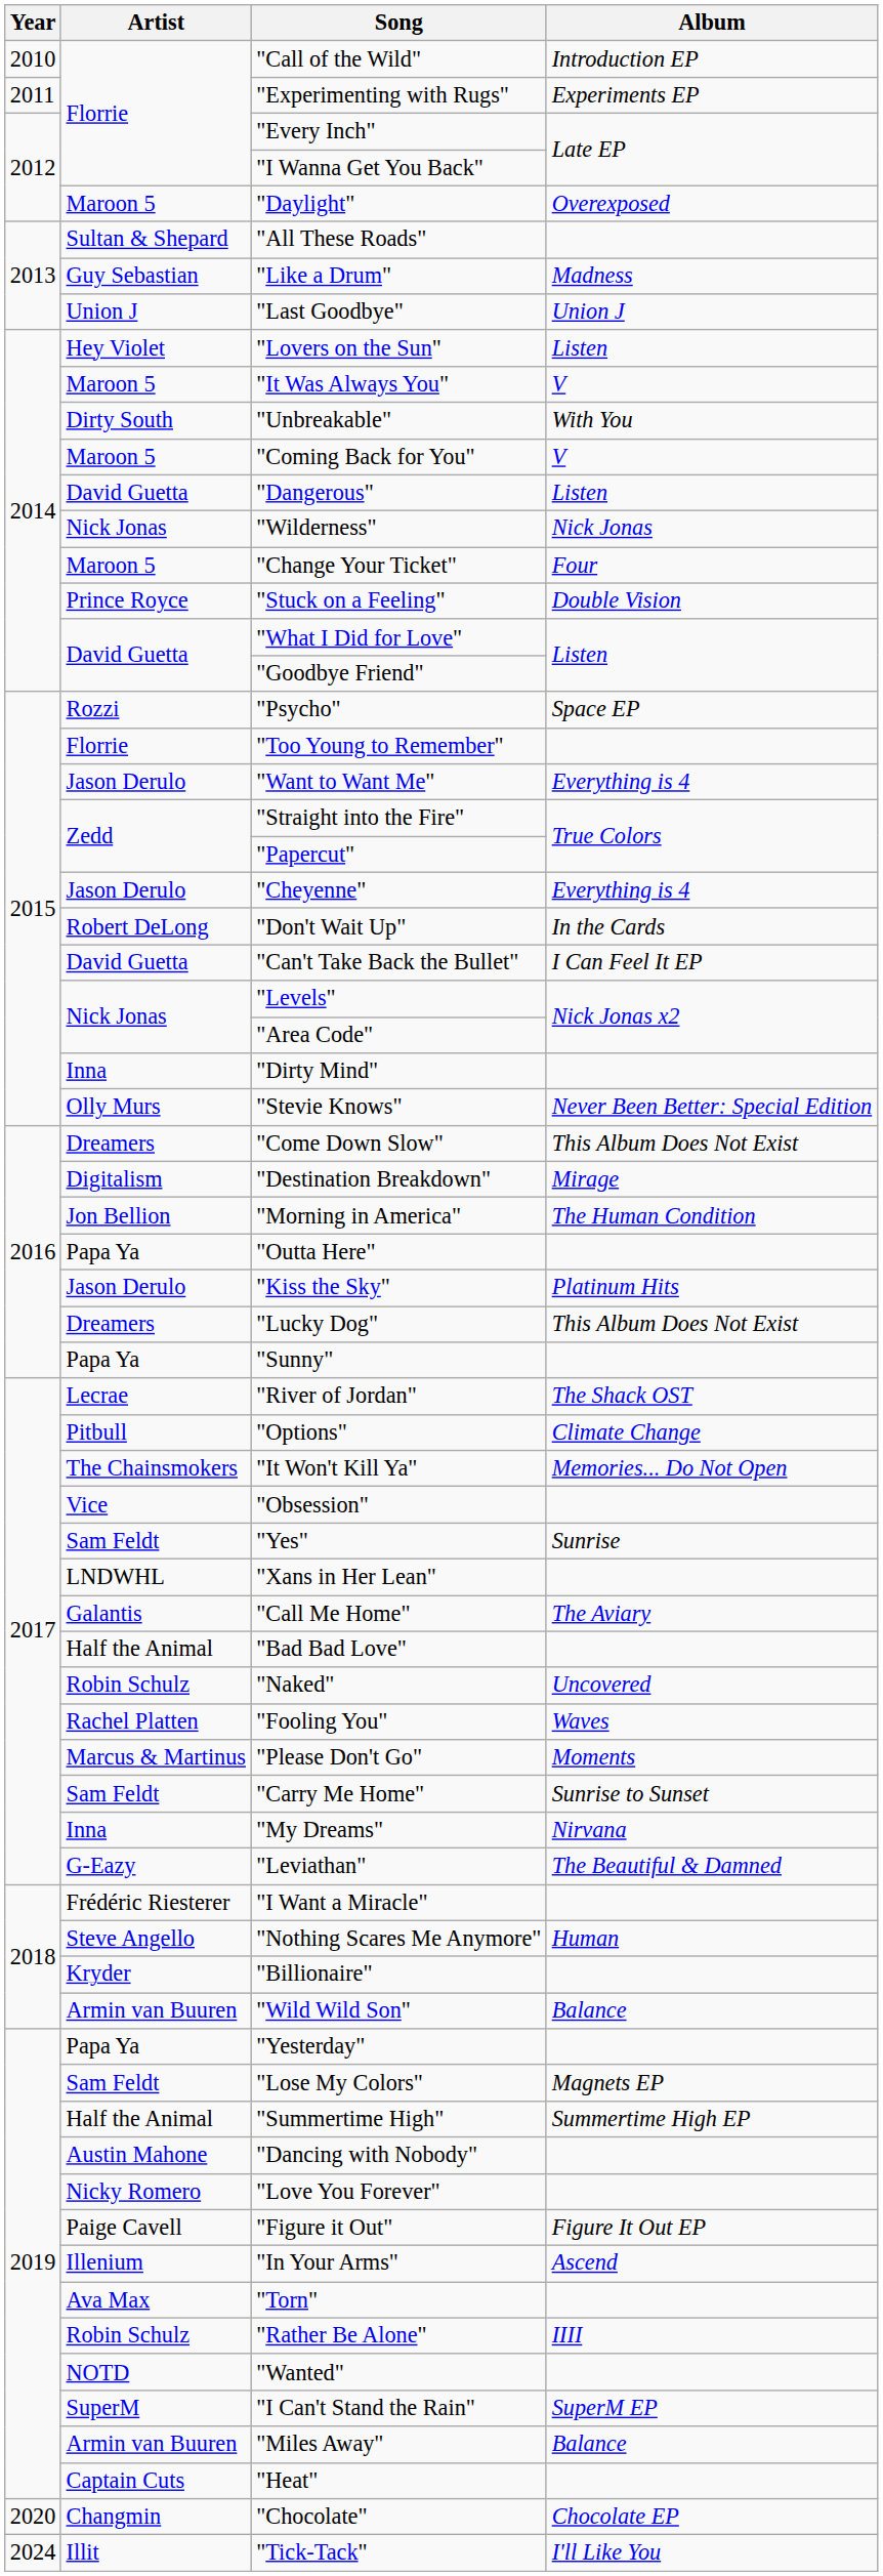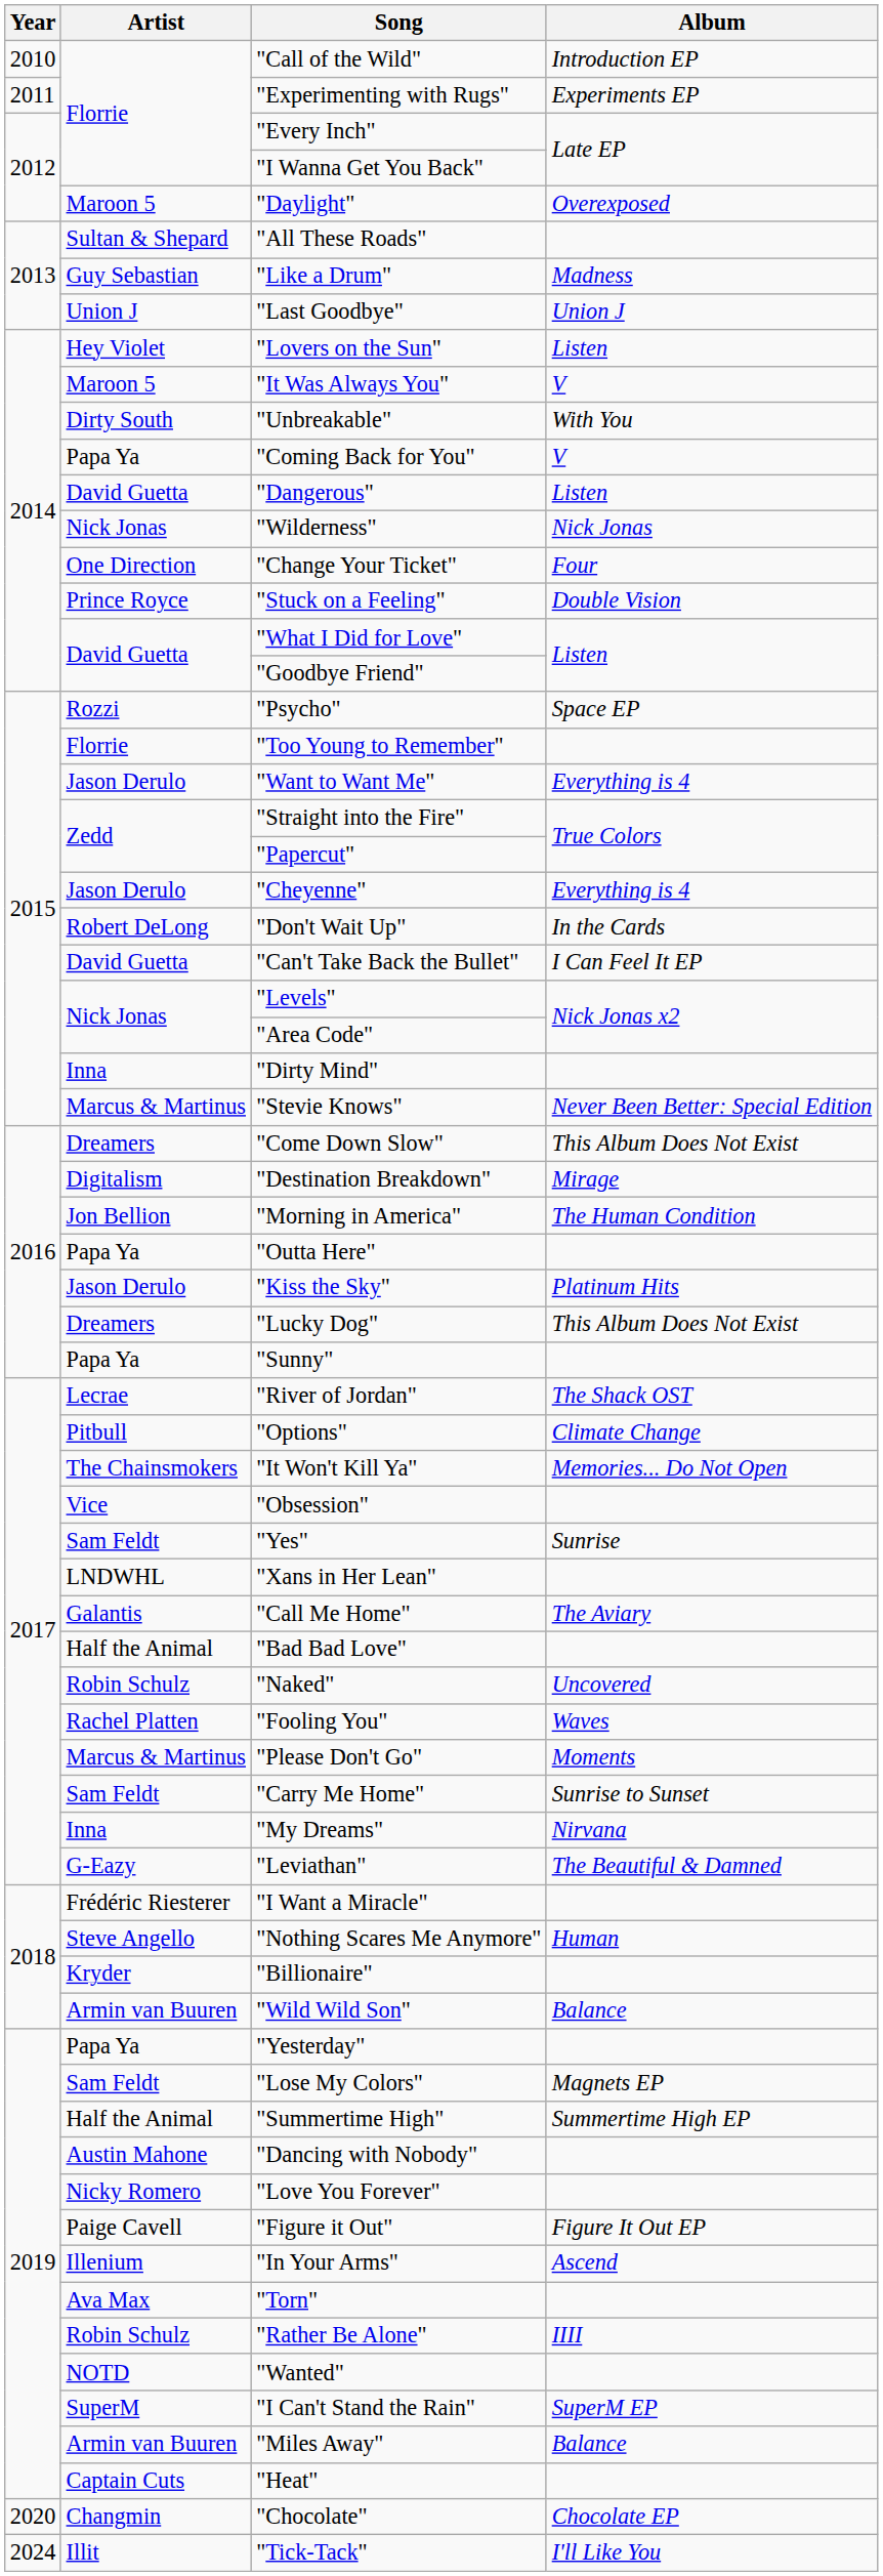 <table class="wikitable">
 <tr>
 <th>Year</th>
 <th>Artist</th>
 <th>Song</th>
 <th>Album</th>
 </tr>
 <tr>
 <td>2010</td>
 <td rowspan="4"><a href='#'>Florrie</a></td>
 <td>"Call of the Wild"</td>
 <td><em>Introduction EP</em></td>
 </tr>
 <tr>
 <td>2011</td>
 <td>"Experimenting with Rugs"</td>
 <td><em>Experiments EP</em></td>
 </tr>
 <tr>
 <td rowspan="3">2012</td>
 <td>"Every Inch"</td>
 <td rowspan="2"><em>Late EP</em></td>
 </tr>
 <tr>
 <td>"I Wanna Get You Back"</td>
 </tr>
 <tr>
 <td><a href='#'>Maroon 5</a></td>
 <td>"<a href='#'>Daylight</a>"</td>
 <td><em><a href='#'>Overexposed</a></em></td>
 </tr>
 <tr>
 <td rowspan="3">2013</td>
 <td><a href='#'>Sultan & Shepard</a></td>
 <td>"All These Roads" </td>
 <td></td>
 </tr>
 <tr>
 <td><a href='#'>Guy Sebastian</a></td>
 <td>"<a href='#'>Like a Drum</a>"</td>
 <td><em><a href='#'>Madness</a></em></td>
 </tr>
 <tr>
 <td><a href='#'>Union J</a></td>
 <td>"Last Goodbye"</td>
 <td><em><a href='#'>Union J</a></em></td>
 </tr>
 <tr>
 <td rowspan="10">2014</td>
 <td><a href='#'>Hey Violet</a></td>
 <td>"<a href='#'>Lovers on the Sun</a>" </td>
 <td><em><a href='#'>Listen</a></em></td>
 </tr>
 <tr>
 <td><a href='#'>Maroon 5</a></td>
 <td>"<a href='#'>It Was Always You</a>"</td>
 <td><em><a href='#'>V</a></em></td>
 </tr>
 <tr>
 <td><a href='#'>Dirty South</a></td>
 <td>"Unbreakable" </td>
 <td><em>With You</em></td>
 </tr>
 <tr>
-<td><a href='#'>Maroon 5</a></td>
+<td>Papa Ya</td>
 <td>"Coming Back for You"</td>
 <td><em><a href='#'>V</a></em></td>
 </tr>
 <tr>
 <td><a href='#'>David Guetta</a></td>
 <td>"<a href='#'>Dangerous</a>" </td>
 <td><em><a href='#'>Listen</a></em></td>
 </tr>
 <tr>
 <td><a href='#'>Nick Jonas</a></td>
 <td>"Wilderness"</td>
 <td><em><a href='#'>Nick Jonas</a></em></td>
 </tr>
 <tr>
-<td><a href='#'>Maroon 5</a></td>
+<td><a href='#'>One Direction</a></td>
 <td>"Change Your Ticket"</td>
 <td><em><a href='#'>Four</a></em></td>
 </tr>
 <tr>
 <td><a href='#'>Prince Royce</a></td>
 <td>"<a href='#'>Stuck on a Feeling</a>" </td>
 <td><em><a href='#'>Double Vision</a></em></td>
 </tr>
 <tr>
 <td rowspan="2"><a href='#'>David Guetta</a></td>
 <td>"<a href='#'>What I Did for Love</a>" </td>
 <td rowspan="2"><em><a href='#'>Listen</a></em></td>
 </tr>
 <tr>
 <td>"Goodbye Friend" </td>
 </tr>
 <tr>
 <td rowspan="12">2015</td>
 <td><a href='#'>Rozzi</a></td>
 <td>"Psycho"</td>
 <td><em>Space EP</em></td>
 </tr>
 <tr>
 <td><a href='#'>Florrie</a></td>
 <td>"<a href='#'>Too Young to Remember</a>"</td>
 <td></td>
 </tr>
 <tr>
 <td><a href='#'>Jason Derulo</a></td>
 <td>"<a href='#'>Want to Want Me</a>"</td>
 <td><em><a href='#'>Everything is 4</a></em></td>
 </tr>
 <tr>
 <td rowspan="2"><a href='#'>Zedd</a></td>
 <td>"Straight into the Fire"</td>
 <td rowspan="2"><em><a href='#'>True Colors</a></em></td>
 </tr>
 <tr>
 <td>"<a href='#'>Papercut</a>" </td>
 </tr>
 <tr>
 <td><a href='#'>Jason Derulo</a></td>
 <td>"<a href='#'>Cheyenne</a>"</td>
 <td><em><a href='#'>Everything is 4</a></em></td>
 </tr>
 <tr>
 <td><a href='#'>Robert DeLong</a></td>
 <td>"Don't Wait Up"</td>
 <td><em>In the Cards</em></td>
 </tr>
 <tr>
 <td><a href='#'>David Guetta</a></td>
 <td>"Can't Take Back the Bullet"</td>
 <td><em>I Can Feel It EP</em></td>
 </tr>
 <tr>
 <td rowspan="2"><a href='#'>Nick Jonas</a></td>
 <td>"<a href='#'>Levels</a>"</td>
 <td rowspan="2"><em><a href='#'>Nick Jonas x2</a></em></td>
 </tr>
 <tr>
 <td>"Area Code"</td>
 </tr>
 <tr>
 <td><a href='#'>Inna</a></td>
 <td>"Dirty Mind" </td>
 <td></td>
 </tr>
 <tr>
-<td><a href='#'>Olly Murs</a></td>
+<td><a href='#'>Marcus & Martinus</a></td>
 <td>"Stevie Knows"</td>
 <td><em><a href='#'>Never Been Better: Special Edition</a></em></td>
 </tr>
 <tr>
 <td rowspan="7">2016</td>
 <td><a href='#'>Dreamers</a></td>
 <td>"Come Down Slow"</td>
 <td><em>This Album Does Not Exist</em></td>
 </tr>
 <tr>
 <td><a href='#'>Digitalism</a></td>
 <td>"Destination Breakdown"</td>
 <td><em><a href='#'>Mirage</a></em></td>
 </tr>
 <tr>
 <td><a href='#'>Jon Bellion</a></td>
 <td>"Morning in America"</td>
 <td><em><a href='#'>The Human Condition</a></em></td>
 </tr>
 <tr>
 <td>Papa Ya</td>
 <td>"Outta Here" </td>
 <td></td>
 </tr>
 <tr>
 <td><a href='#'>Jason Derulo</a></td>
 <td>"<a href='#'>Kiss the Sky</a>"</td>
 <td><em><a href='#'>Platinum Hits</a></em></td>
 </tr>
 <tr>
 <td><a href='#'>Dreamers</a></td>
 <td>"Lucky Dog"</td>
 <td><em>This Album Does Not Exist</em></td>
 </tr>
 <tr>
 <td>Papa Ya</td>
 <td>"Sunny"</td>
 <td></td>
 </tr>
 <tr>
 <td rowspan="14">2017</td>
 <td><a href='#'>Lecrae</a></td>
 <td>"River of Jordan" </td>
 <td><em><a href='#'>The Shack OST</a></em></td>
 </tr>
 <tr>
 <td><a href='#'>Pitbull</a></td>
 <td>"Options" </td>
 <td><em><a href='#'>Climate Change</a></em></td>
 </tr>
 <tr>
 <td><a href='#'>The Chainsmokers</a></td>
 <td>"It Won't Kill Ya" </td>
 <td><em><a href='#'>Memories... Do Not Open</a></em></td>
 </tr>
 <tr>
 <td><a href='#'>Vice</a></td>
 <td>"Obsession" </td>
 <td></td>
 </tr>
 <tr>
 <td><a href='#'>Sam Feldt</a></td>
 <td>"Yes" </td>
 <td><em>Sunrise</em></td>
 </tr>
 <tr>
 <td>LNDWHL</td>
 <td>"Xans in Her Lean"</td>
 <td></td>
 </tr>
 <tr>
 <td><a href='#'>Galantis</a></td>
 <td>"Call Me Home"</td>
 <td><em><a href='#'>The Aviary</a></em></td>
 </tr>
 <tr>
 <td>Half the Animal</td>
 <td>"Bad Bad Love"</td>
 <td></td>
 </tr>
 <tr>
 <td><a href='#'>Robin Schulz</a></td>
 <td>"Naked" </td>
 <td><em><a href='#'>Uncovered</a></em></td>
 </tr>
 <tr>
 <td><a href='#'>Rachel Platten</a></td>
 <td>"Fooling You"</td>
 <td><em><a href='#'>Waves</a></em></td>
 </tr>
 <tr>
 <td><a href='#'>Marcus & Martinus</a></td>
 <td>"Please Don't Go"</td>
 <td><em><a href='#'>Moments</a></em></td>
 </tr>
 <tr>
 <td><a href='#'>Sam Feldt</a></td>
 <td>"Carry Me Home" </td>
 <td><em>Sunrise to Sunset</em></td>
 </tr>
 <tr>
 <td><a href='#'>Inna</a></td>
 <td>"My Dreams"</td>
 <td><em><a href='#'>Nirvana</a></em></td>
 </tr>
 <tr>
 <td><a href='#'>G-Eazy</a></td>
 <td>"Leviathan" </td>
 <td><em><a href='#'>The Beautiful & Damned</a></em></td>
 </tr>
 <tr>
 <td rowspan="4">2018</td>
 <td>Frédéric Riesterer</td>
 <td>"I Want a Miracle" </td>
 <td></td>
 </tr>
 <tr>
 <td><a href='#'>Steve Angello</a></td>
 <td>"Nothing Scares Me Anymore" </td>
 <td><em><a href='#'>Human</a></em></td>
 </tr>
 <tr>
 <td><a href='#'>Kryder</a></td>
 <td>"Billionaire" </td>
 <td></td>
 </tr>
 <tr>
 <td><a href='#'>Armin van Buuren</a></td>
 <td>"<a href='#'>Wild Wild Son</a>" </td>
 <td><em><a href='#'>Balance</a></em></td>
 </tr>
 <tr>
 <td rowspan="13">2019</td>
 <td>Papa Ya</td>
 <td>"Yesterday"</td>
 <td></td>
 </tr>
 <tr>
 <td><a href='#'>Sam Feldt</a></td>
 <td>"Lose My Colors" </td>
 <td><em>Magnets EP</em></td>
 </tr>
 <tr>
 <td>Half the Animal</td>
 <td>"Summertime High"</td>
 <td><em>Summertime High EP</em></td>
 </tr>
 <tr>
 <td><a href='#'>Austin Mahone</a></td>
 <td>"Dancing with Nobody"</td>
 <td></td>
 </tr>
 <tr>
 <td><a href='#'>Nicky Romero</a></td>
 <td>"Love You Forever" </td>
 <td></td>
 </tr>
 <tr>
 <td>Paige Cavell</td>
 <td>"Figure it Out"</td>
 <td><em>Figure It Out EP</em></td>
 </tr>
 <tr>
 <td><a href='#'>Illenium</a></td>
 <td>"In Your Arms" </td>
 <td><em><a href='#'>Ascend</a></em></td>
 </tr>
 <tr>
 <td><a href='#'>Ava Max</a></td>
 <td>"<a href='#'>Torn</a>"</td>
 <td></td>
 </tr>
 <tr>
 <td><a href='#'>Robin Schulz</a></td>
 <td>"<a href='#'>Rather Be Alone</a>" </td>
 <td><em><a href='#'>IIII</a></em></td>
 </tr>
 <tr>
 <td><a href='#'>NOTD</a></td>
 <td>"Wanted" </td>
 <td></td>
 </tr>
 <tr>
 <td><a href='#'>SuperM</a></td>
 <td>"I Can't Stand the Rain" </td>
 <td><em><a href='#'>SuperM EP</a></em></td>
 </tr>
 <tr>
 <td><a href='#'>Armin van Buuren</a></td>
 <td>"Miles Away" </td>
 <td><em><a href='#'>Balance</a></em></td>
 </tr>
 <tr>
 <td><a href='#'>Captain Cuts</a></td>
 <td>"Heat" </td>
 <td></td>
 </tr>
 <tr>
 <td>2020</td>
 <td><a href='#'>Changmin</a></td>
 <td>"Chocolate"</td>
 <td><em><a href='#'>Chocolate EP</a></em></td>
 </tr>
 <tr>
 <td>2024</td>
 <td><a href='#'>Illit</a></td>
 <td>"<a href='#'>Tick-Tack</a>"</td>
 <td><em><a href='#'>I'll Like You</a></em></td>
 </tr>
 </table>
